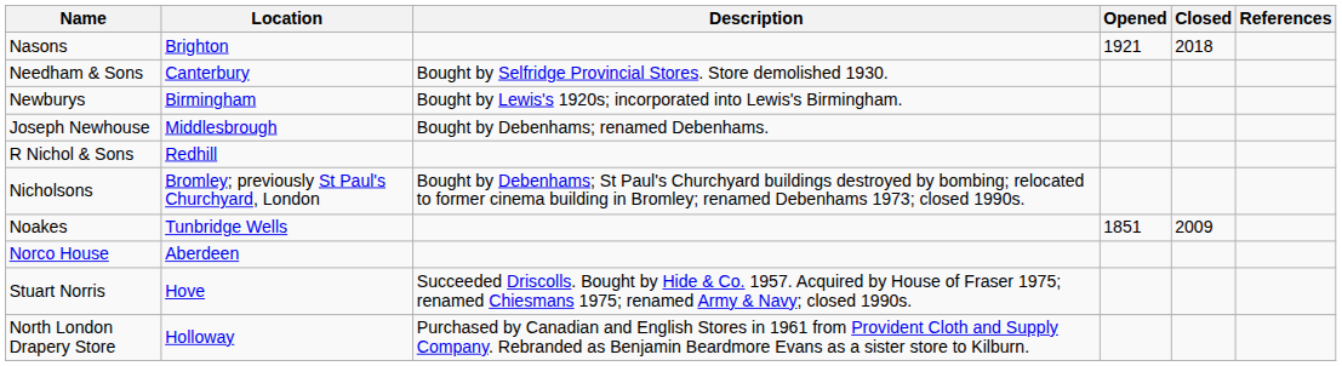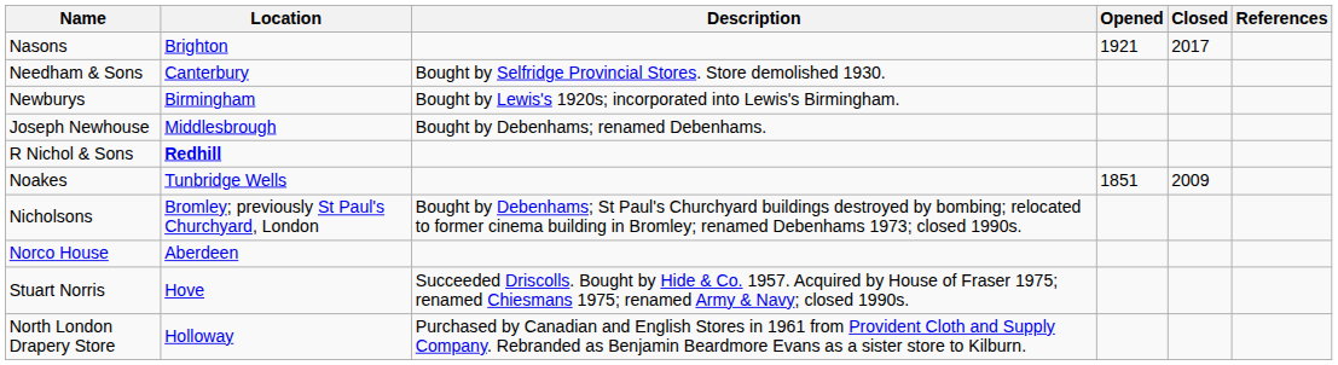 <table class="wikitable">
 <tr>
 <th>Name</th>
 <th>Location</th>
 <th>Description</th>
 <th>Opened</th>
 <th>Closed</th>
 <th>References</th>
 </tr>
 <tr>
 <td>Nasons</td>
 <td><a href='#'>Brighton</a></td>
 <td></td>
 <td>1921</td>
-<td>2018</td>
+<td>2017</td>
 <td></td>
 </tr>
 <tr>
 <td>Needham & Sons</td>
 <td><a href='#'>Canterbury</a></td>
 <td>Bought by <a href='#'>Selfridge Provincial Stores</a>. Store demolished 1930.</td>
 <td></td>
 <td></td>
 <td></td>
 </tr>
 <tr>
 <td>Newburys</td>
 <td><a href='#'>Birmingham</a></td>
 <td>Bought by <a href='#'>Lewis's</a> 1920s; incorporated into Lewis's Birmingham.</td>
 <td></td>
 <td></td>
 <td></td>
 </tr>
 <tr>
 <td>Joseph Newhouse</td>
 <td><a href='#'>Middlesbrough</a></td>
 <td>Bought by Debenhams; renamed Debenhams.</td>
 <td></td>
 <td></td>
 <td></td>
 </tr>
 <tr>
 <td>R Nichol & Sons</td>
-<td><a href='#'>Redhill</a></td>
+<td><strong><a href='#'>Redhill</a></strong></td>
 <td></td>
-<td></td>
-<td></td>
-<td></td>
-</tr>
-<tr>
-<td>Nicholsons</td>
-<td><a href='#'>Bromley</a>; previously <a href='#'>St Paul's Churchyard</a>, London</td>
-<td>Bought by <a href='#'>Debenhams</a>; St Paul's Churchyard buildings destroyed by bombing; relocated to former cinema building in Bromley; renamed Debenhams 1973; closed 1990s.</td>
 <td></td>
 <td></td>
 <td></td>
 </tr>
 <tr>
 <td>Noakes</td>
 <td><a href='#'>Tunbridge Wells</a></td>
 <td></td>
 <td>1851</td>
 <td>2009</td>
+<td></td>
+</tr>
+<tr>
+<td>Nicholsons</td>
+<td><a href='#'>Bromley</a>; previously <a href='#'>St Paul's Churchyard</a>, London</td>
+<td>Bought by <a href='#'>Debenhams</a>; St Paul's Churchyard buildings destroyed by bombing; relocated to former cinema building in Bromley; renamed Debenhams 1973; closed 1990s.</td>
+<td></td>
+<td></td>
 <td></td>
 </tr>
 <tr>
 <td><a href='#'>Norco House</a></td>
 <td><a href='#'>Aberdeen</a></td>
 <td></td>
 <td></td>
 <td></td>
 <td></td>
 </tr>
 <tr>
 <td>Stuart Norris</td>
 <td><a href='#'>Hove</a></td>
 <td>Succeeded <a href='#'>Driscolls</a>. Bought by <a href='#'>Hide & Co.</a> 1957. Acquired by House of Fraser 1975; renamed <a href='#'>Chiesmans</a> 1975; renamed <a href='#'>Army & Navy</a>; closed 1990s.</td>
 <td></td>
 <td></td>
 <td></td>
 </tr>
 <tr>
 <td>North London Drapery Store</td>
 <td><a href='#'>Holloway</a></td>
 <td>Purchased by Canadian and English Stores in 1961 from <a href='#'>Provident Cloth and Supply Company</a>. Rebranded as Benjamin Beardmore Evans as a sister store to Kilburn.</td>
 <td></td>
 <td></td>
 <td></td>
 </tr>
 </table>
